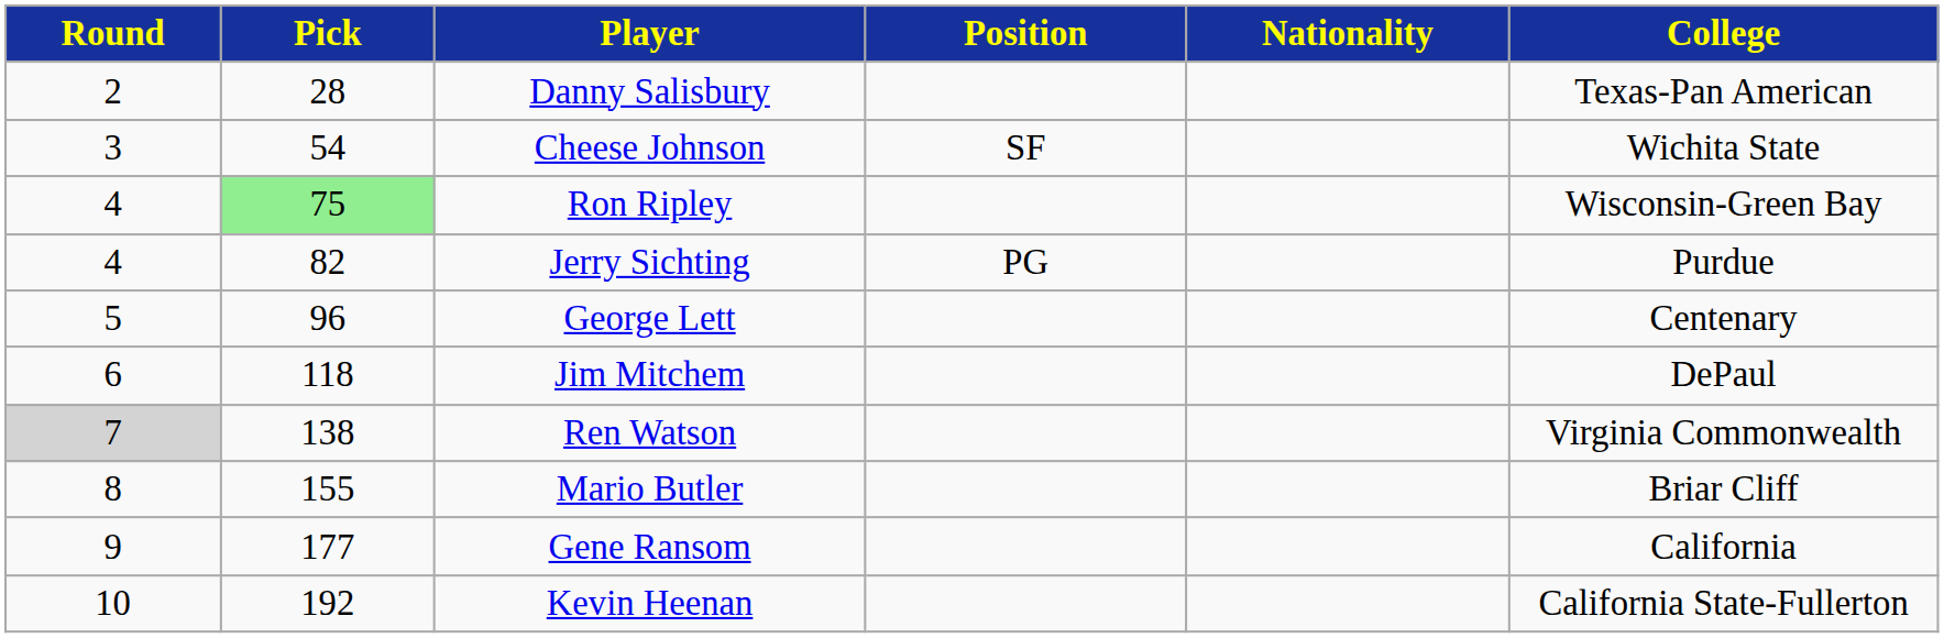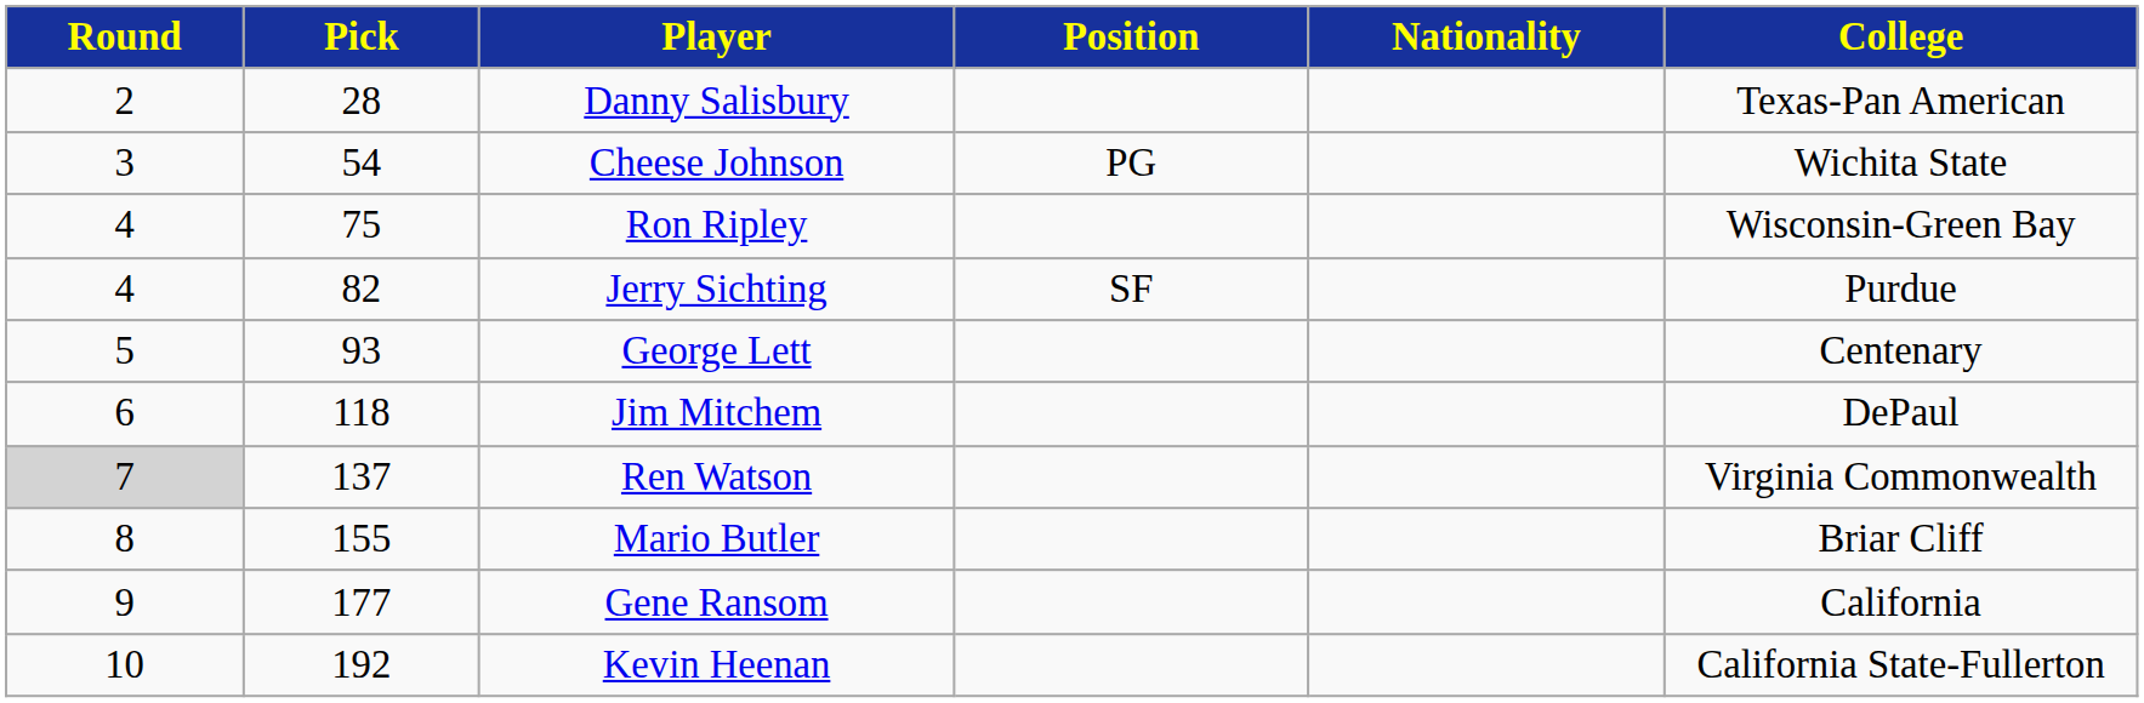 <table class="wikitable sortable sortable">
 <tr>
 <th style="background:#17319c;color:yellow;" width="10%">Round</th>
 <th style="background:#17319c;color:yellow;" width="10%">Pick</th>
 <th style="background:#17319c;color:yellow;" width="20%">Player</th>
 <th style="background:#17319c;color:yellow;" width="15%">Position</th>
 <th style="background:#17319c;color:yellow;" width="15%">Nationality</th>
 <th style="background:#17319c;color:yellow;" width="20%">College</th>
 </tr>
 <tr style="text-align: center">
 <td>2</td>
 <td>28</td>
 <td><a href='#'>Danny Salisbury</a></td>
 <td></td>
 <td></td>
 <td>Texas-Pan American</td>
 </tr>
 <tr style="text-align: center">
 <td>3</td>
 <td>54</td>
 <td><a href='#'>Cheese Johnson</a></td>
-<td>SF</td>
+<td>PG</td>
 <td></td>
 <td>Wichita State</td>
 </tr>
 <tr style="text-align: center">
 <td>4</td>
-<td style="background: lightgreen;">75</td>
+<td>75</td>
 <td><a href='#'>Ron Ripley</a></td>
 <td></td>
 <td></td>
 <td>Wisconsin-Green Bay</td>
 </tr>
 <tr style="text-align: center">
 <td>4</td>
 <td>82</td>
 <td><a href='#'>Jerry Sichting</a></td>
-<td>PG</td>
+<td>SF</td>
 <td></td>
 <td>Purdue</td>
 </tr>
 <tr style="text-align: center">
 <td>5</td>
-<td>96</td>
+<td>93</td>
 <td><a href='#'>George Lett</a></td>
 <td></td>
 <td></td>
 <td>Centenary</td>
 </tr>
 <tr style="text-align: center">
 <td>6</td>
 <td>118</td>
 <td><a href='#'>Jim Mitchem</a></td>
 <td></td>
 <td></td>
 <td>DePaul</td>
 </tr>
 <tr style="text-align: center">
 <td style="background: lightgrey;">7</td>
-<td>138</td>
+<td>137</td>
 <td><a href='#'>Ren Watson</a></td>
 <td></td>
 <td></td>
 <td>Virginia Commonwealth</td>
 </tr>
 <tr style="text-align: center">
 <td>8</td>
 <td>155</td>
 <td><a href='#'>Mario Butler</a></td>
 <td></td>
 <td></td>
 <td>Briar Cliff</td>
 </tr>
 <tr style="text-align: center">
 <td>9</td>
 <td>177</td>
 <td><a href='#'>Gene Ransom</a></td>
 <td></td>
 <td></td>
 <td>California</td>
 </tr>
 <tr style="text-align: center">
 <td>10</td>
 <td>192</td>
 <td><a href='#'>Kevin Heenan</a></td>
 <td></td>
 <td></td>
 <td>California State-Fullerton</td>
 </tr>
 </table>
